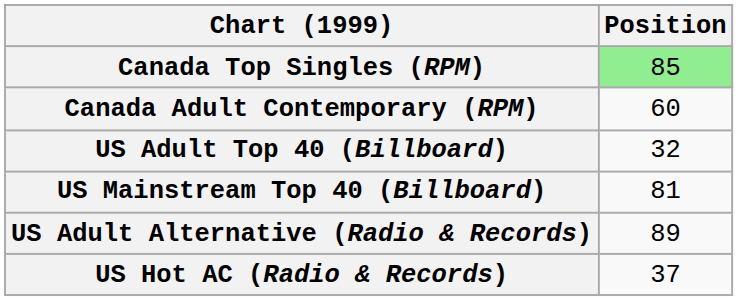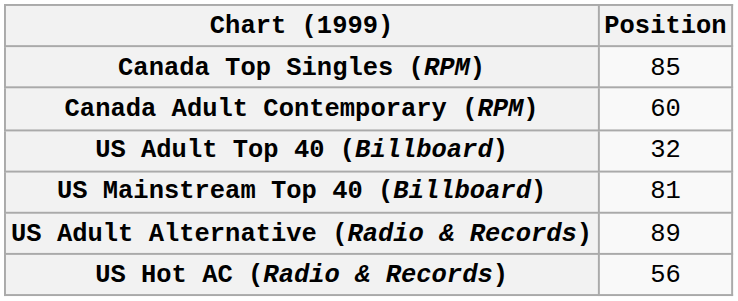 <table class="wikitable sortable plainrowheaders" style="text-align:center">
 <tr>
 <th>Chart (1999)</th>
 <th>Position</th>
 </tr>
 <tr>
 <th scope="row">Canada Top Singles (<em>RPM</em>)</th>
-<td style="background: lightgreen;">85</td>
+<td>85</td>
 </tr>
 <tr>
 <th scope="row">Canada Adult Contemporary (<em>RPM</em>)</th>
 <td>60</td>
 </tr>
 <tr>
 <th scope="row">US Adult Top 40 (<em>Billboard</em>)</th>
 <td>32</td>
 </tr>
 <tr>
 <th scope="row">US Mainstream Top 40 (<em>Billboard</em>)</th>
 <td>81</td>
 </tr>
 <tr>
 <th scope="row">US Adult Alternative (<em>Radio & Records</em>)</th>
 <td>89</td>
 </tr>
 <tr>
 <th scope="row">US Hot AC (<em>Radio & Records</em>)</th>
-<td>37</td>
+<td>56</td>
 </tr>
 </table>
